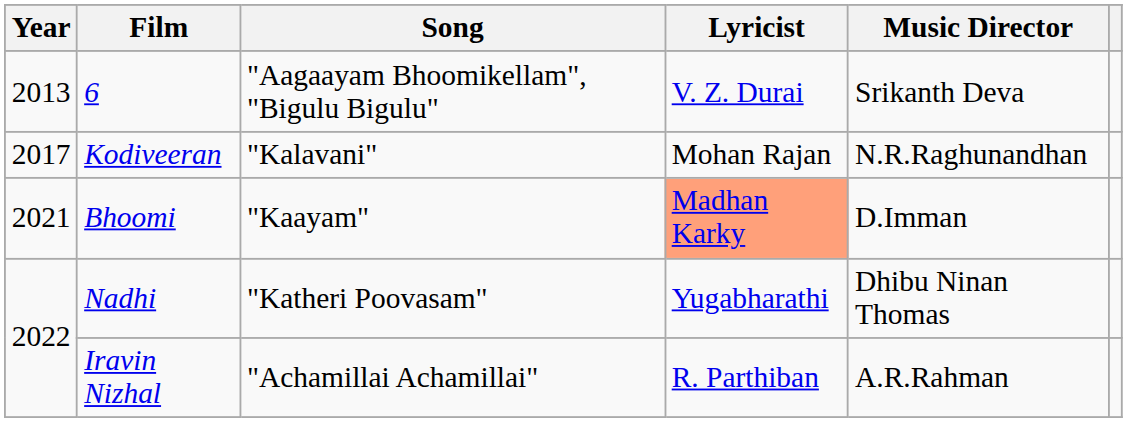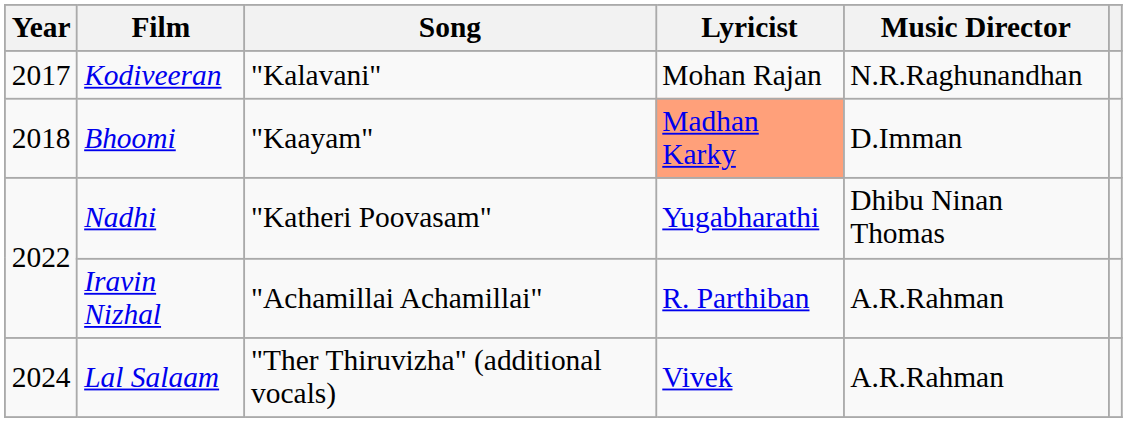 <table class="wikitable sortable">
 <tr>
 <th>Year</th>
 <th>Film</th>
 <th>Song</th>
 <th>Lyricist</th>
 <th>Music  Director</th>
 <th scope="col" class="unsortable"></th>
 </tr>
 <tr>
-<td>2013</td>
-<td><em><a href='#'>6</a></em></td>
-<td>"Aagaayam Bhoomikellam", "Bigulu Bigulu"</td>
-<td><a href='#'>V. Z. Durai</a></td>
-<td>Srikanth Deva</td>
-<td style="text-align:center;"></td>
-</tr>
-<tr>
 <td>2017</td>
 <td><em><a href='#'>Kodiveeran</a></em></td>
 <td>"Kalavani"</td>
 <td>Mohan Rajan</td>
 <td>N.R.Raghunandhan</td>
 <td style="text-align:center;"></td>
 </tr>
 <tr>
-<td>2021</td>
+<td>2018</td>
 <td><em><a href='#'>Bhoomi</a></em></td>
 <td>"Kaayam"</td>
 <td style="background: lightsalmon;"><a href='#'>Madhan Karky</a></td>
 <td>D.Imman</td>
 <td></td>
 </tr>
 <tr>
 <td rowspan="2">2022</td>
 <td><em><a href='#'>Nadhi</a></em></td>
 <td>"Katheri Poovasam"</td>
 <td><a href='#'>Yugabharathi</a></td>
 <td>Dhibu Ninan Thomas</td>
 <td></td>
 </tr>
 <tr>
 <td><em><a href='#'>Iravin Nizhal</a></em></td>
 <td>"Achamillai Achamillai"</td>
 <td><a href='#'>R. Parthiban</a></td>
 <td>A.R.Rahman</td>
 <td></td>
 </tr>
+<tr>
+<td>2024</td>
+<td><em><a href='#'>Lal Salaam</a></em></td>
+<td>"Ther Thiruvizha" (additional vocals)</td>
+<td><a href='#'>Vivek</a></td>
+<td>A.R.Rahman</td>
+<td></td>
+</tr>
 </table>
